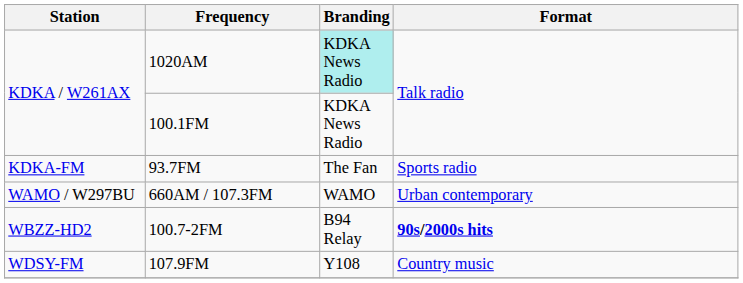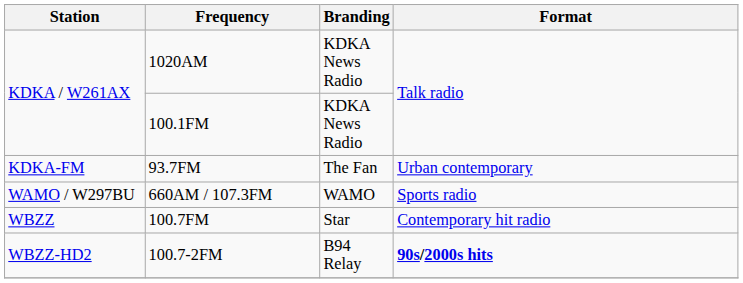 <table class="wikitable sortable" style="width:45em;">
 <tr>
 <th style="width:20%">Station</th>
 <th style="width:25%">Frequency</th>
 <th style="width:5%">Branding</th>
 <th style="width:50%">Format</th>
 </tr>
 <tr>
 <td rowspan="2"><a href='#'>KDKA</a> / <a href='#'>W261AX</a></td>
 <td>1020AM</td>
-<td style="background: paleturquoise;">KDKA News Radio</td>
+<td>KDKA News Radio</td>
 <td rowspan="2"><a href='#'>Talk radio</a></td>
 </tr>
 <tr>
 <td>100.1FM</td>
 <td>KDKA News Radio</td>
 </tr>
 <tr>
 <td><a href='#'>KDKA-FM</a></td>
 <td>93.7FM</td>
 <td>The Fan</td>
-<td><a href='#'>Sports radio</a></td>
+<td><a href='#'>Urban contemporary</a></td>
 </tr>
 <tr>
 <td><a href='#'>WAMO</a> / W297BU</td>
 <td>660AM / 107.3FM</td>
 <td>WAMO</td>
-<td><a href='#'>Urban contemporary</a></td>
+<td><a href='#'>Sports radio</a></td>
+</tr>
+<tr>
+<td><a href='#'>WBZZ</a></td>
+<td>100.7FM</td>
+<td>Star</td>
+<td><a href='#'>Contemporary hit radio</a></td>
 </tr>
 <tr>
 <td><a href='#'>WBZZ-HD2</a></td>
 <td>100.7-2FM</td>
 <td>B94 Relay</td>
 <td><strong><a href='#'>90s</a>/<a href='#'>2000s hits</a></strong></td>
 </tr>
 <tr>
-<td><a href='#'>WDSY-FM</a></td>
-<td>107.9FM</td>
-<td>Y108</td>
-<td><a href='#'>Country music</a></td>
-</tr>
-<tr>
 </tr>
 </table>
